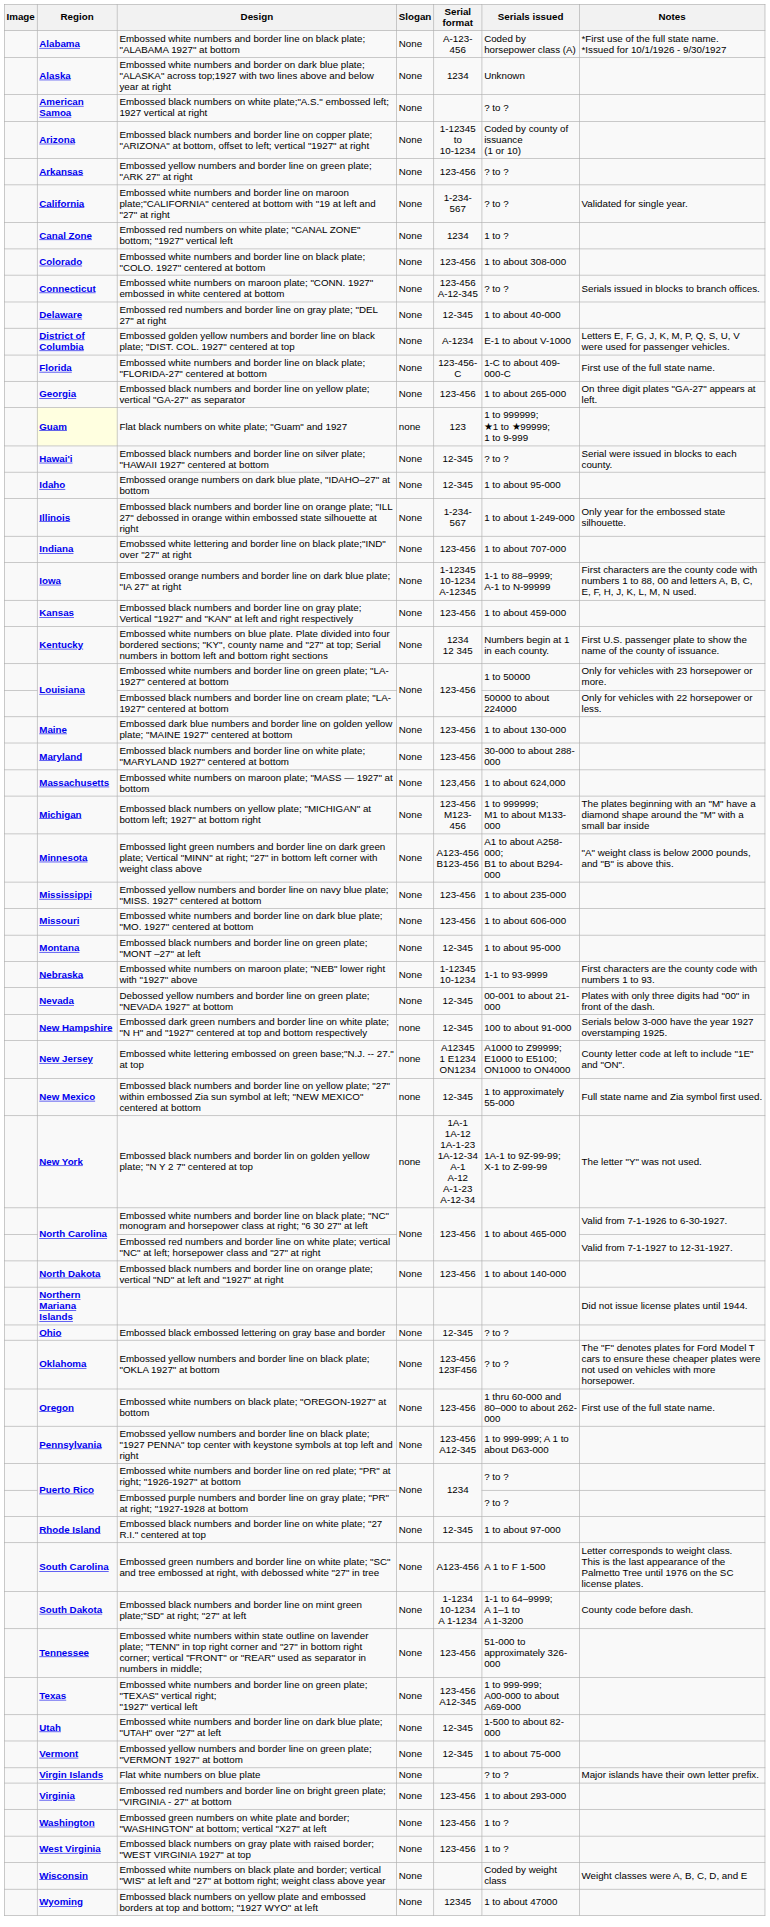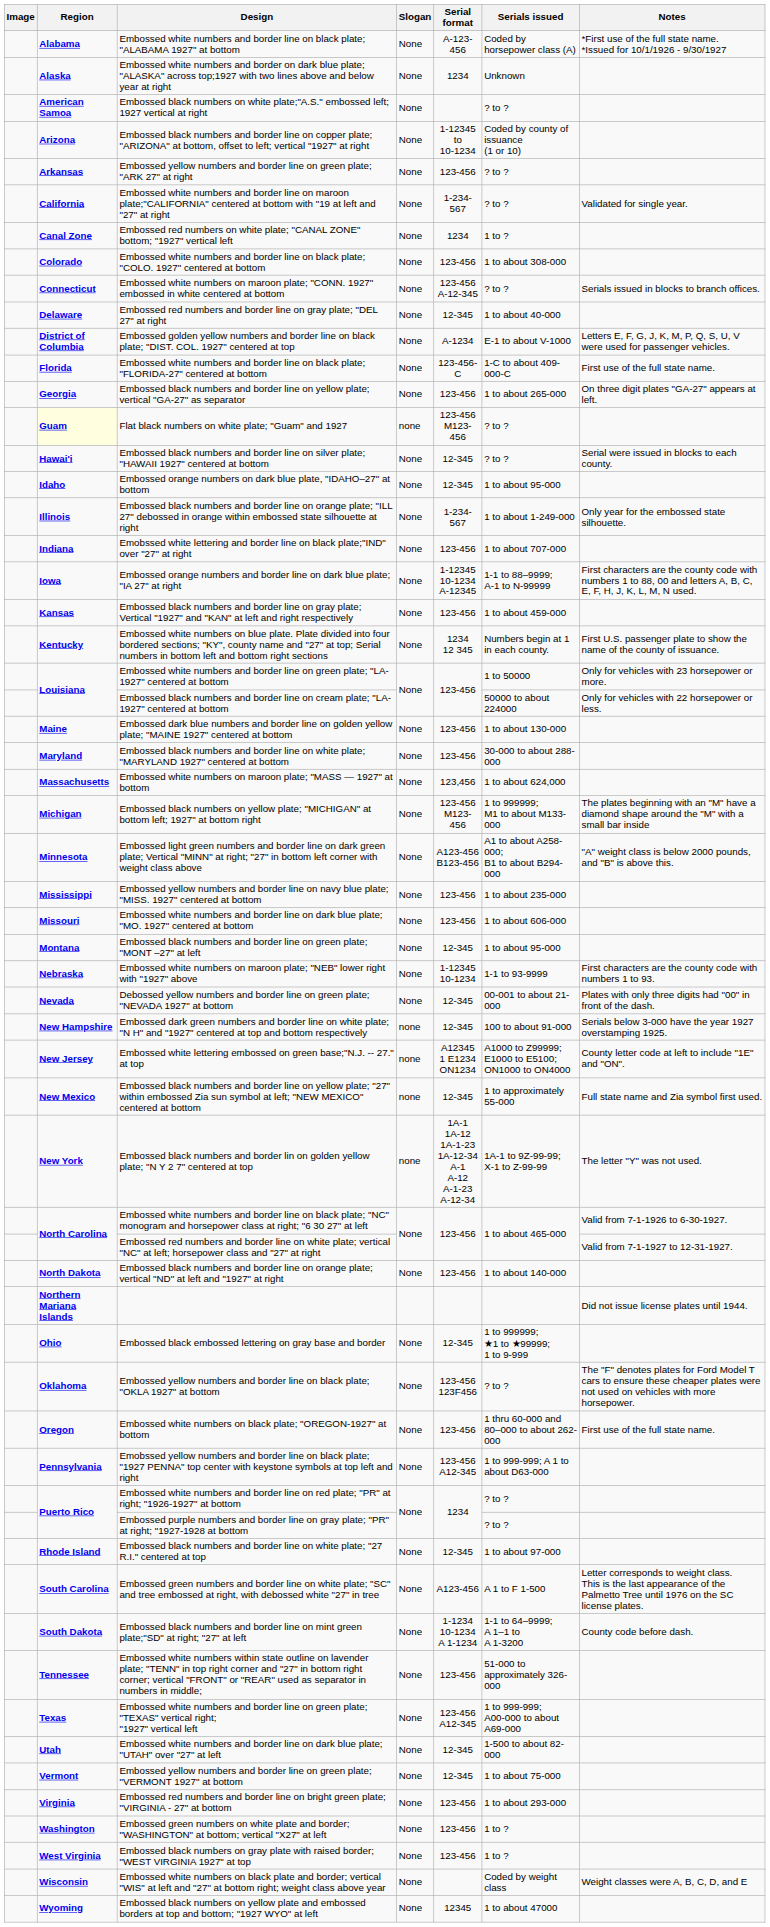 <table class="wikitable">
 <tr>
 <th>Image</th>
 <th>Region</th>
 <th>Design</th>
 <th>Slogan</th>
 <th>Serial format</th>
 <th>Serials issued</th>
 <th>Notes</th>
 </tr>
 <tr>
 <td></td>
 <td><strong><a href='#'>Alabama</a></strong></td>
 <td>Embossed white numbers and border line on black plate; "ALABAMA 1927" at bottom</td>
 <td>None</td>
 <td style="text-align: center;">A-123-456</td>
 <td>Coded by horsepower class (A)</td>
 <td>*First use of the full state name.<br>*Issued for 10/1/1926 - 9/30/1927</td>
 </tr>
 <tr>
 <td></td>
 <td><strong><a href='#'>Alaska</a></strong></td>
 <td>Embossed white numbers and border on dark blue plate; "ALASKA" across top;1927 with two lines above and below year at right</td>
 <td>None</td>
 <td style="text-align: center;">1234</td>
 <td>Unknown</td>
 <td></td>
 </tr>
 <tr>
 <td></td>
 <td><strong><a href='#'>American Samoa</a></strong></td>
 <td>Embossed black numbers on white plate;"A.S." embossed left; 1927 vertical at right</td>
 <td>None</td>
 <td style="text-align: center;"></td>
 <td>? to ?</td>
 <td></td>
 </tr>
 <tr>
 <td></td>
 <td><strong><a href='#'>Arizona</a></strong></td>
 <td>Embossed black numbers and border line on copper plate; "ARIZONA" at bottom, offset to left; vertical "1927" at right</td>
 <td>None</td>
 <td style="text-align: center;">1-12345<br>to<br>10-1234</td>
 <td>Coded by county of issuance<br>(1 or 10)</td>
 <td></td>
 </tr>
 <tr>
 <td></td>
 <td><strong><a href='#'>Arkansas</a></strong></td>
 <td>Embossed yellow numbers and border line on green plate; "ARK 27" at right</td>
 <td>None</td>
 <td style="text-align: center;">123-456</td>
 <td>? to ?</td>
 <td></td>
 </tr>
 <tr>
 <td></td>
 <td><strong><a href='#'>California</a></strong></td>
 <td>Embossed white numbers and border line on maroon plate;"CALIFORNIA" centered at bottom with "19 at left and "27" at right</td>
 <td>None</td>
 <td style="text-align: center;">1-234-567</td>
 <td>? to ?</td>
 <td>Validated for single year.</td>
 </tr>
 <tr>
 <td></td>
 <td><strong><a href='#'>Canal Zone</a></strong></td>
 <td>Embossed red numbers on white plate; "CANAL ZONE" bottom; "1927" vertical left</td>
 <td>None</td>
 <td style="text-align: center;">1234</td>
 <td>1 to ?</td>
 <td></td>
 </tr>
 <tr>
 <td></td>
 <td><strong><a href='#'>Colorado</a></strong></td>
 <td>Embossed white numbers and border line on black plate; "COLO. 1927" centered at bottom</td>
 <td>None</td>
 <td style="text-align: center;">123-456</td>
 <td>1 to about 308-000</td>
 <td></td>
 </tr>
 <tr>
 <td></td>
 <td><strong><a href='#'>Connecticut</a></strong></td>
 <td>Embossed white numbers on maroon plate; "CONN. 1927" embossed in white centered at bottom</td>
 <td>None</td>
 <td style="text-align: center;">123-456<br>A-12-345</td>
 <td>? to ?</td>
 <td>Serials issued in blocks to branch offices.</td>
 </tr>
 <tr>
 <td></td>
 <td><strong><a href='#'>Delaware</a></strong></td>
 <td>Embossed red numbers and border line on gray plate; "DEL 27" at right</td>
 <td>None</td>
 <td style="text-align: center;">12-345</td>
 <td>1 to about 40-000</td>
 <td></td>
 </tr>
 <tr>
 <td></td>
 <td><strong><a href='#'>District of Columbia</a></strong></td>
 <td>Embossed golden yellow numbers and border line on black plate; "DIST. COL. 1927" centered at top</td>
 <td>None</td>
 <td style="text-align: center;">A-1234</td>
 <td>E-1 to about V-1000</td>
 <td>Letters E, F, G, J, K, M, P, Q, S, U, V were used for passenger vehicles.</td>
 </tr>
 <tr>
 <td></td>
 <td><strong><a href='#'>Florida</a></strong></td>
 <td>Embossed white numbers and border line on black plate; "FLORIDA-27" centered at bottom</td>
 <td>None</td>
 <td style="text-align: center;">123-456-C</td>
 <td>1-C to about 409-000-C</td>
 <td>First use of the full state name.</td>
 </tr>
 <tr>
 <td></td>
 <td><strong><a href='#'>Georgia</a></strong></td>
 <td>Embossed black numbers and border line on yellow plate; vertical "GA-27" as separator</td>
 <td>None</td>
 <td style="text-align: center;">123-456</td>
 <td>1 to about 265-000</td>
 <td>On three digit plates "GA-27" appears at left.</td>
 </tr>
 <tr>
 <td></td>
 <td style="background: lightyellow;"><strong><a href='#'>Guam</a></strong></td>
 <td>Flat black numbers on white plate; "Guam" and 1927</td>
 <td>none</td>
-<td style="text-align: center;">123</td>
-<td>1 to 999999;<br>★1 to ★99999;<br> 1 to 9-999</td>
+<td style="text-align: center;">123-456<br>M123-456</td>
+<td>? to ?</td>
 <td></td>
 </tr>
 <tr>
 <td></td>
 <td><strong><a href='#'>Hawai'i</a></strong></td>
 <td>Embossed black numbers and border line on silver plate; "HAWAII 1927" centered at bottom</td>
 <td>None</td>
 <td style="text-align: center;">12-345</td>
 <td>? to ?</td>
 <td>Serial were issued in blocks to each county.</td>
 </tr>
 <tr>
 <td></td>
 <td><strong><a href='#'>Idaho</a></strong></td>
 <td>Embossed orange numbers on dark blue plate, "IDAHO–27" at bottom</td>
 <td>None</td>
 <td style="text-align: center;">12-345</td>
 <td>1 to about 95-000</td>
 <td></td>
 </tr>
 <tr>
 <td></td>
 <td><strong><a href='#'>Illinois</a></strong></td>
 <td>Embossed black numbers and border line on orange plate; "ILL 27" debossed in orange within embossed state silhouette at right</td>
 <td>None</td>
 <td style="text-align: center;">1-234-567</td>
 <td>1 to about 1-249-000</td>
 <td>Only year for the embossed state silhouette.</td>
 </tr>
 <tr>
 <td></td>
 <td><strong><a href='#'>Indiana</a></strong></td>
 <td>Emobssed white lettering and border line on black plate;"IND" over "27" at right</td>
 <td>None</td>
 <td style="text-align: center;">123-456</td>
 <td>1 to about 707-000</td>
 <td></td>
 </tr>
 <tr>
 <td></td>
 <td><strong><a href='#'>Iowa</a></strong></td>
 <td>Embossed orange numbers and border line on dark blue plate; "IA 27" at right</td>
 <td>None</td>
 <td style="text-align: center;">1-12345<br>10-1234<br>A-12345</td>
 <td>1-1 to 88–9999;<br>A-1 to N-99999</td>
 <td>First characters are the county code with numbers 1 to 88, 00 and letters A, B, C, E, F, H, J, K, L, M, N used.</td>
 </tr>
 <tr>
 <td></td>
 <td><strong><a href='#'>Kansas</a></strong></td>
 <td>Embossed black numbers and border line on gray plate; Vertical "1927" and "KAN" at left and right respectively</td>
 <td>None</td>
 <td style="text-align: center;">123-456</td>
 <td>1 to about 459-000</td>
 <td></td>
 </tr>
 <tr>
 <td></td>
 <td><strong><a href='#'>Kentucky</a></strong></td>
 <td>Embossed white numbers on blue plate. Plate divided into four bordered sections; "KY", county name and "27" at top; Serial numbers in bottom left and bottom right sections</td>
 <td>None</td>
 <td style="text-align: center;">1234<br>12 345</td>
 <td>Numbers begin at 1 in each county.</td>
 <td>First U.S. passenger plate to show the name of the county of issuance.</td>
 </tr>
 <tr>
 <td></td>
 <td rowspan="2"><strong><a href='#'>Louisiana</a></strong></td>
 <td>Embossed white numbers and border line on green plate; "LA-1927" centered at bottom</td>
 <td rowspan="2">None</td>
 <td style="text-align: center;" rowspan="2">123-456</td>
 <td>1 to 50000</td>
 <td>Only for vehicles with 23 horsepower or more.</td>
 </tr>
 <tr>
 <td></td>
 <td>Embossed black numbers and border line on cream plate; "LA-1927" centered at bottom</td>
 <td>50000 to about 224000</td>
 <td>Only for vehicles with 22 horsepower or less.</td>
 </tr>
 <tr>
 <td></td>
 <td><strong><a href='#'>Maine</a></strong></td>
 <td>Embossed dark blue numbers and border line on golden yellow plate; "MAINE 1927" centered at bottom</td>
 <td>None</td>
 <td style="text-align: center;">123-456</td>
 <td>1 to about 130-000</td>
 <td></td>
 </tr>
 <tr>
 <td></td>
 <td><strong><a href='#'>Maryland</a></strong></td>
 <td>Embossed black numbers and border line on white plate; "MARYLAND 1927" centered at bottom</td>
 <td>None</td>
 <td style="text-align: center;">123-456</td>
 <td>30-000 to about 288-000</td>
 <td></td>
 </tr>
 <tr>
 <td></td>
 <td><strong><a href='#'>Massachusetts</a></strong></td>
 <td>Embossed white numbers on maroon plate; "MASS — 1927" at bottom</td>
 <td>None</td>
 <td style="text-align: center;">123,456</td>
 <td>1 to about 624,000</td>
 <td></td>
 </tr>
 <tr>
 <td><br><br></td>
 <td><strong><a href='#'>Michigan</a></strong></td>
 <td>Embossed black numbers on yellow plate; "MICHIGAN" at bottom left; 1927" at bottom right</td>
 <td>None</td>
 <td style="text-align: center;">123-456<br>M123-456</td>
 <td>1 to 999999;<br>M1 to about M133-000</td>
 <td>The plates beginning with an "M" have a diamond shape around the "M" with a small bar inside</td>
 </tr>
 <tr>
 <td></td>
 <td><strong><a href='#'>Minnesota</a></strong></td>
 <td>Embossed light green numbers and border line on dark green plate; Vertical "MINN" at right; "27" in bottom left corner with weight class above</td>
 <td>None</td>
 <td style="text-align: center;">A123-456<br>B123-456</td>
 <td>A1 to about A258-000;<br>B1 to about B294-000</td>
 <td>"A" weight class is below 2000 pounds, and "B" is above this.</td>
 </tr>
 <tr>
 <td></td>
 <td><strong><a href='#'>Mississippi</a></strong></td>
 <td>Embossed yellow numbers and border line on navy blue plate; "MISS. 1927" centered at bottom</td>
 <td>None</td>
 <td style="text-align: center;">123-456</td>
 <td>1 to about 235-000</td>
 <td></td>
 </tr>
 <tr>
 <td></td>
 <td><strong><a href='#'>Missouri</a></strong></td>
 <td>Embossed white numbers and border line on dark blue plate; "MO. 1927" centered at bottom</td>
 <td>None</td>
 <td style="text-align: center;">123-456</td>
 <td>1 to about 606-000</td>
 <td></td>
 </tr>
 <tr>
 <td></td>
 <td><strong><a href='#'>Montana</a></strong></td>
 <td>Embossed black numbers and border line on green plate;<br>"MONT –27" at left</td>
 <td>None</td>
 <td style="text-align: center;">12-345</td>
 <td>1 to about 95-000</td>
 <td></td>
 </tr>
 <tr>
 <td></td>
 <td><strong><a href='#'>Nebraska</a></strong></td>
 <td>Embossed white numbers on maroon plate; "NEB" lower right with "1927" above</td>
 <td>None</td>
 <td style="text-align: center;">1-12345<br>10-1234</td>
 <td>1-1 to 93-9999</td>
 <td>First characters are the county code with numbers 1 to 93.</td>
 </tr>
 <tr>
 <td></td>
 <td><strong><a href='#'>Nevada</a></strong></td>
 <td>Debossed yellow numbers and border line on green plate; "NEVADA 1927" at bottom</td>
 <td>None</td>
 <td style="text-align: center;">12-345</td>
 <td>00-001 to about 21-000</td>
 <td>Plates with only three digits had "00" in front of the dash.</td>
 </tr>
 <tr>
 <td></td>
 <td><strong><a href='#'>New Hampshire</a></strong></td>
 <td>Embossed dark green numbers and border line on white plate; "N H" and "1927" centered at top and bottom respectively</td>
 <td>none</td>
 <td style="text-align: center;">12-345</td>
 <td>100 to about 91-000</td>
 <td>Serials below 3-000 have the year 1927 overstamping 1925.</td>
 </tr>
 <tr>
 <td></td>
 <td><strong><a href='#'>New Jersey</a></strong></td>
 <td>Embossed white lettering embossed on green base;"N.J. -- 27." at top</td>
 <td>none</td>
 <td style="text-align: center;">A12345<br>1 E1234<br>ON1234</td>
 <td>A1000 to Z99999;<br>E1000 to E5100;<br>ON1000 to ON4000</td>
 <td>County letter code at left to include "1E" and "ON".</td>
 </tr>
 <tr>
 <td></td>
 <td><strong><a href='#'>New Mexico</a></strong></td>
 <td>Embossed black numbers and border line on yellow plate; "27" within embossed Zia sun symbol at left; "NEW MEXICO" centered at bottom</td>
 <td>none</td>
 <td style="text-align: center;">12-345</td>
 <td>1 to approximately 55-000</td>
 <td>Full state name and Zia symbol first used.</td>
 </tr>
 <tr>
 <td></td>
 <td><strong><a href='#'>New York</a></strong></td>
 <td>Embossed black numbers and border lin on golden yellow plate; "N Y 2 7" centered at top</td>
 <td>none</td>
 <td style="text-align: center;">1A-1<br>1A-12<br>1A-1-23<br>1A-12-34<br>A-1<br>A-12<br>A-1-23<br>A-12-34</td>
 <td>1A-1 to 9Z-99-99;<br> X-1 to Z-99-99</td>
 <td>The letter "Y" was not used.</td>
 </tr>
 <tr>
 <td></td>
 <td rowspan="2"><strong><a href='#'>North Carolina</a></strong></td>
 <td>Embossed white numbers and border line on black plate; "NC" monogram and horsepower class at right; "6 30 27" at left</td>
 <td rowspan="2">None</td>
 <td rowspan="2" style="text-align: center;">123-456</td>
 <td rowspan="2">1 to about 465-000</td>
 <td>Valid from 7-1-1926 to 6-30-1927.</td>
 </tr>
 <tr>
 <td></td>
 <td>Embossed red numbers and border line on white plate; vertical "NC" at left; horsepower class and "27" at right</td>
 <td>Valid from 7-1-1927 to 12-31-1927.</td>
 </tr>
 <tr>
 <td></td>
 <td><strong><a href='#'>North Dakota</a></strong></td>
 <td>Embossed black numbers and border line on orange plate; vertical "ND" at left and "1927" at  right</td>
 <td>None</td>
 <td style="text-align: center;">123-456</td>
 <td>1 to about 140-000</td>
 <td></td>
 </tr>
 <tr>
 <td></td>
 <td><strong><a href='#'>Northern Mariana<br>Islands</a></strong></td>
 <td></td>
 <td></td>
 <td style="text-align: center;"></td>
 <td></td>
 <td>Did not issue license plates until 1944.</td>
 </tr>
 <tr>
 <td></td>
 <td><strong><a href='#'>Ohio</a></strong></td>
 <td>Embossed black embossed lettering on gray base and border</td>
 <td>None</td>
 <td style="text-align: center;">12-345</td>
-<td>? to ?</td>
+<td>1 to 999999;<br>★1 to ★99999;<br> 1 to 9-999</td>
 <td></td>
 </tr>
 <tr>
 <td></td>
 <td><strong><a href='#'>Oklahoma</a></strong></td>
 <td>Embossed yellow numbers and border line on black plate; "OKLA 1927" at bottom</td>
 <td>None</td>
 <td style="text-align: center;">123-456<br>123F456</td>
 <td>? to ?</td>
 <td>The "F" denotes plates for Ford Model T cars to ensure these cheaper plates were not used on vehicles with more horsepower.</td>
 </tr>
 <tr>
 <td></td>
 <td><strong><a href='#'>Oregon</a></strong></td>
 <td>Embossed white numbers on black plate; "OREGON-1927" at bottom</td>
 <td>None</td>
 <td style="text-align: center;">123-456</td>
 <td>1 thru 60-000 and 80–000 to about 262-000</td>
 <td>First use of the full state name.</td>
 </tr>
 <tr>
 <td></td>
 <td><strong><a href='#'>Pennsylvania</a></strong></td>
 <td>Emobssed yellow numbers and border line on black plate; "1927 PENNA" top center with keystone symbols at top left and right</td>
 <td>None</td>
 <td style="text-align: center;">123-456<br>A12-345</td>
 <td>1 to 999-999; A 1 to about D63-000</td>
 <td></td>
 </tr>
 <tr>
 <td></td>
 <td rowspan="2"><strong><a href='#'>Puerto Rico</a></strong></td>
 <td>Embossed white numbers and border line on red plate; "PR" at right; "1926-1927" at bottom</td>
 <td rowspan="2">None</td>
 <td rowspan="2" style="text-align: center;">1234</td>
 <td>? to ?</td>
 <td></td>
 </tr>
 <tr>
 <td></td>
 <td>Embossed purple numbers and border line on gray plate; "PR" at right; "1927-1928 at bottom</td>
 <td>? to ?</td>
 <td></td>
 </tr>
 <tr>
 <td></td>
 <td><strong><a href='#'>Rhode Island</a></strong></td>
 <td>Embossed black numbers and border line on white plate; "27 R.I." centered at top</td>
 <td>None</td>
 <td style="text-align: center;">12-345</td>
 <td>1 to about 97-000</td>
 <td></td>
 </tr>
 <tr>
 <td></td>
 <td><strong><a href='#'>South Carolina</a></strong></td>
 <td>Embossed green numbers and border line on white plate; "SC" and tree embossed at right, with debossed white "27" in tree</td>
 <td>None</td>
 <td style="text-align: center;">A123-456</td>
 <td>A 1 to F 1-500</td>
 <td>Letter corresponds to weight class.<br>This is the last appearance of the Palmetto Tree until 1976 on the SC license plates.</td>
 </tr>
 <tr>
 <td></td>
 <td><strong><a href='#'>South Dakota</a></strong></td>
 <td>Embossed black numbers and border line on mint green plate;"SD" at right; "27" at left</td>
 <td>None</td>
 <td style="text-align: center;">1-1234<br>10-1234<br>A 1-1234</td>
 <td>1-1 to 64–9999;<br>A 1–1 to<br>A 1-3200</td>
 <td>County code before dash.</td>
 </tr>
 <tr>
 <td><br><br></td>
 <td><strong><a href='#'>Tennessee</a></strong></td>
 <td>Embossed white numbers within state outline on lavender plate; "TENN" in top right corner and "27" in bottom right corner; vertical "FRONT" or "REAR" used as separator in numbers in middle;</td>
 <td>None</td>
 <td style="text-align: center;">123-456</td>
 <td>51-000 to approximately 326-000</td>
 <td></td>
 </tr>
 <tr>
 <td></td>
 <td><strong><a href='#'>Texas</a></strong></td>
 <td>Embossed white numbers and border line on green plate;<br>"TEXAS" vertical right;<br>"1927" vertical left</td>
 <td>None</td>
 <td style="text-align: center;">123-456<br>A12-345</td>
 <td>1 to 999-999;<br>A00-000 to about A69-000</td>
 <td></td>
 </tr>
 <tr>
 <td></td>
 <td><strong><a href='#'>Utah</a></strong></td>
 <td>Embossed white numbers and border line on dark blue plate; "UTAH" over "27" at left</td>
 <td>None</td>
 <td style="text-align: center;">12-345</td>
 <td>1-500 to about 82-000</td>
 <td></td>
 </tr>
 <tr>
 <td></td>
 <td><strong><a href='#'>Vermont</a></strong></td>
 <td>Embossed yellow numbers and border line on green plate; "VERMONT 1927" at bottom</td>
 <td>None</td>
 <td style="text-align: center;">12-345</td>
 <td>1 to about 75-000</td>
 <td></td>
 </tr>
 <tr>
 <td></td>
-<td><strong><a href='#'>Virgin Islands</a></strong></td>
-<td>Flat white numbers on blue plate</td>
-<td>None</td>
-<td style="text-align: center;"></td>
-<td>? to ?</td>
-<td>Major islands have their own letter prefix.</td>
-</tr>
-<tr>
-<td></td>
 <td><strong><a href='#'>Virginia</a></strong></td>
 <td>Embossed red numbers and border line on bright green plate; "VIRGINIA - 27" at bottom</td>
 <td>None</td>
 <td style="text-align: center;">123-456</td>
 <td>1 to about 293-000</td>
 <td></td>
 </tr>
 <tr>
 <td></td>
 <td><strong><a href='#'>Washington</a></strong></td>
 <td>Embossed green numbers on white plate and border; "WASHINGTON" at bottom; vertical "X27" at left</td>
 <td>None</td>
 <td style="text-align: center;">123-456</td>
 <td>1 to ?</td>
 <td></td>
 </tr>
 <tr>
 <td></td>
 <td><strong><a href='#'>West Virginia</a></strong></td>
 <td>Embossed black numbers on gray plate with raised border; "WEST VIRGINIA 1927" at top</td>
 <td>None</td>
 <td style="text-align: center;">123-456</td>
 <td>1 to ?</td>
 <td></td>
 </tr>
 <tr>
 <td></td>
 <td><strong><a href='#'>Wisconsin</a></strong></td>
 <td>Embossed white numbers on black plate and border; vertical "WIS" at left and "27" at bottom right; weight class above year</td>
 <td>None</td>
 <td style="text-align: center;"></td>
 <td>Coded by weight class</td>
 <td>Weight classes were A, B, C, D, and E</td>
 </tr>
 <tr>
 <td></td>
 <td><strong><a href='#'>Wyoming</a></strong></td>
 <td>Embossed black numbers on yellow plate and embossed borders at top and bottom; "1927 WYO" at left</td>
 <td>None</td>
 <td style="text-align: center;">12345</td>
 <td>1 to about 47000</td>
 <td></td>
 </tr>
 </table>
